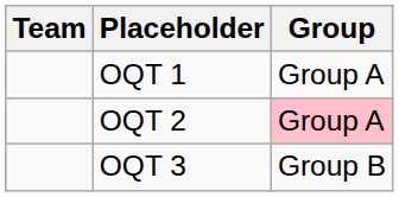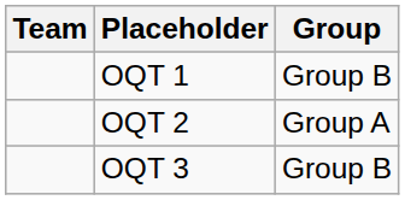 <table class=wikitable>
 <tr>
 <th>Team</th>
 <th>Placeholder</th>
 <th>Group</th>
 </tr>
 <tr>
 <td></td>
 <td>OQT 1</td>
-<td>Group A</td>
+<td>Group B</td>
 </tr>
 <tr>
 <td></td>
 <td>OQT 2</td>
-<td style="background: pink;">Group A</td>
+<td>Group A</td>
 </tr>
 <tr>
 <td></td>
 <td>OQT 3</td>
 <td>Group B</td>
 </tr>
 </table>
